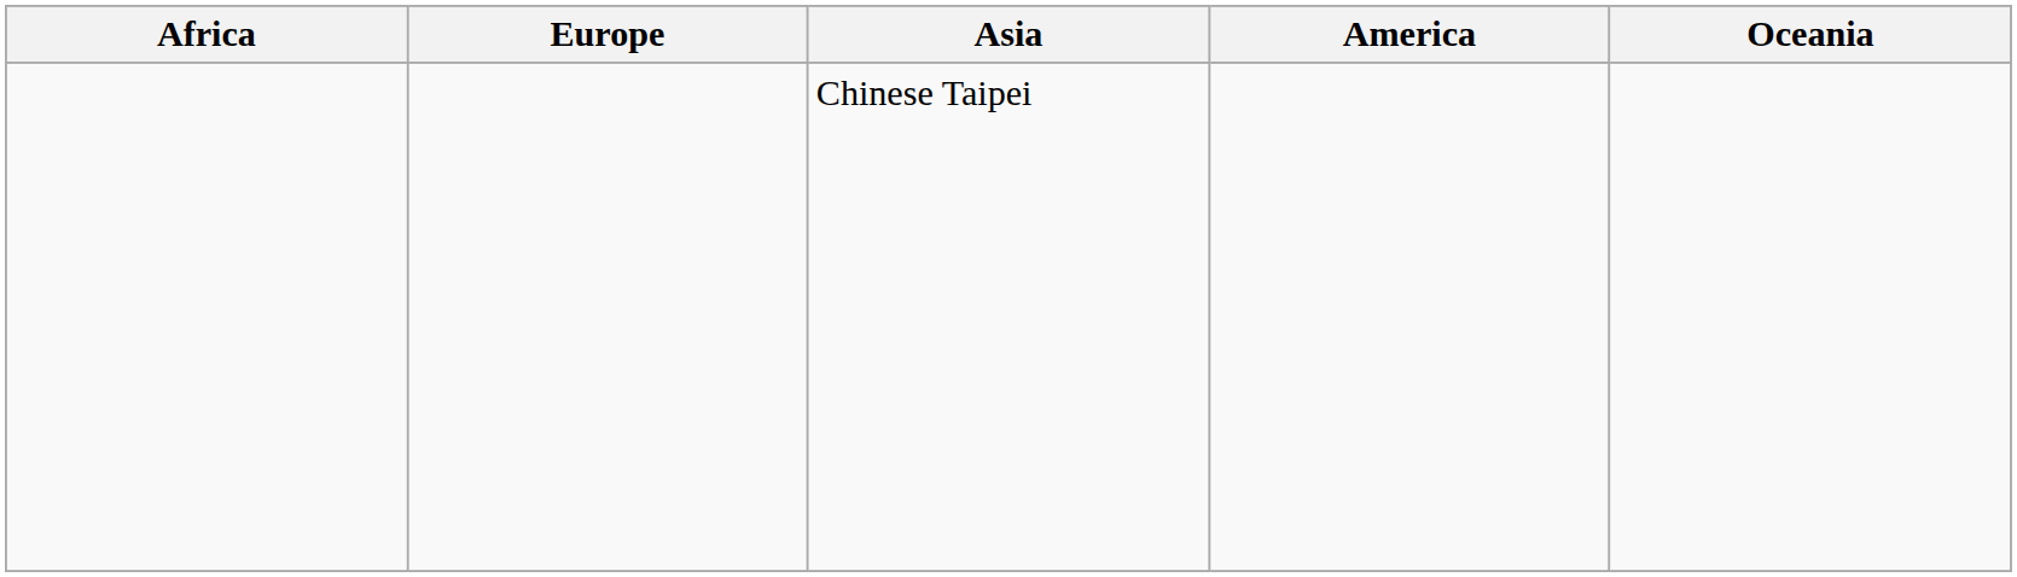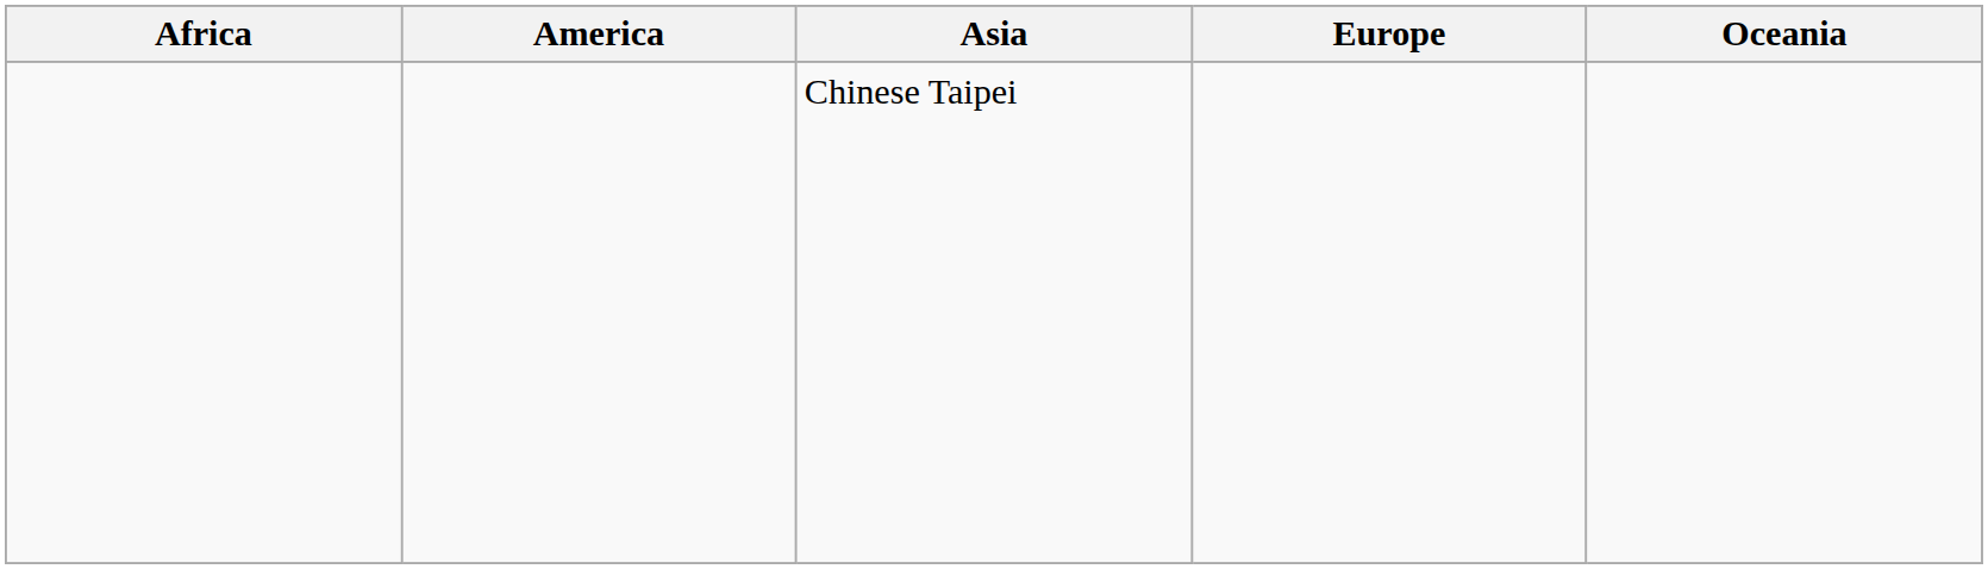 <table class="wikitable" width="100%">
 <tr>
 <th width="16%">Africa</th>
+<th width="16%">America</th>
+<th width="16%">Asia</th>
 <th width="16%">Europe</th>
-<th width="16%">Asia</th>
-<th width="16%">America</th>
 <th width="16%">Oceania</th>
 </tr>
 <tr valign="top">
 <td></td>
+<td><br><br><br></td>
+<td> Chinese Taipei<br><br><br><br></td>
 <td><br><br><br><br><br><br><br><br><br><br><br><br></td>
-<td> Chinese Taipei<br><br><br><br></td>
-<td><br><br><br></td>
 <td></td>
 </tr>
 </table>
